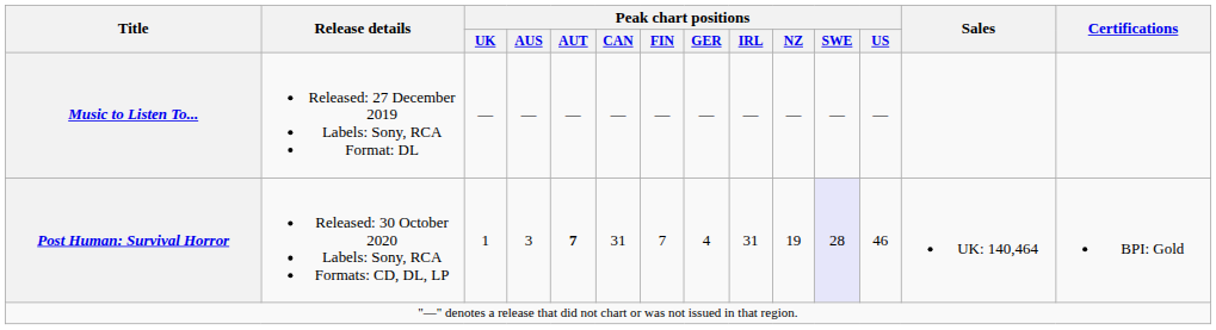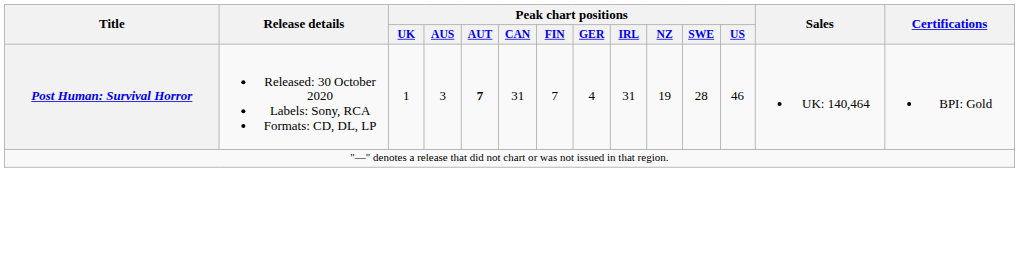 <table class="wikitable plainrowheaders" style="text-align:center;">
 <tr>
 <th scope="col" rowspan="2" style="width:21em;">Title</th>
 <th scope="col" rowspan="2" style="width:15em;">Release details</th>
 <th scope="col" colspan="10">Peak chart positions</th>
 <th scope="col" rowspan="2" style="width:11em;">Sales</th>
 <th scope="col" rowspan="2" style="width:11em;"><a href='#'>Certifications</a></th>
 </tr>
 <tr>
 <th scope="col" style="width:3em;font-size:90%;"><a href='#'>UK</a><br></th>
 <th scope="col" style="width:3em;font-size:90%;"><a href='#'>AUS</a><br></th>
 <th scope="col" style="width:3em;font-size:90%;"><a href='#'>AUT</a><br></th>
 <th scope="col" style="width:3em;font-size:90%;"><a href='#'>CAN</a><br></th>
 <th scope="col" style="width:3em;font-size:90%;"><a href='#'>FIN</a><br></th>
 <th scope="col" style="width:3em;font-size:90%;"><a href='#'>GER</a><br></th>
 <th scope="col" style="width:3em;font-size:90%;"><a href='#'>IRL</a><br></th>
 <th scope="col" style="width:3em;font-size:90%;"><a href='#'>NZ</a><br></th>
 <th scope="col" style="width:3em;font-size:90%;"><a href='#'>SWE</a><br></th>
 <th scope="col" style="width:3em;font-size:90%;"><a href='#'>US</a><br></th>
 </tr>
 <tr>
-<th scope="row"><em><a href='#'>Music to Listen To...</a></em></th>
-<td><br><ul><li>Released: 27 December 2019</li><li>Labels: Sony, RCA</li><li>Format: DL</li></ul></td>
-<td>—</td>
-<td>—</td>
-<td>—</td>
-<td>—</td>
-<td>—</td>
-<td>—</td>
-<td>—</td>
-<td>—</td>
-<td>—</td>
-<td>—</td>
-<td></td>
-<td></td>
-</tr>
-<tr>
 <th scope="row"><em><a href='#'>Post Human: Survival Horror</a></em></th>
 <td><br><ul><li>Released: 30 October 2020</li><li>Labels: Sony, RCA</li><li>Formats: CD, DL, LP</li></ul></td>
 <td>1</td>
 <td>3</td>
 <td><strong>7</strong></td>
 <td>31</td>
 <td>7</td>
 <td>4</td>
 <td>31</td>
 <td>19</td>
-<td style="background: lavender;">28</td>
+<td>28</td>
 <td>46</td>
 <td><br><ul><li>UK: 140,464</li></ul></td>
 <td><br><ul><li>BPI: Gold</li></ul></td>
 </tr>
 <tr>
 <td align="center" colspan="14" style="font-size: 85%">"—" denotes a release that did not chart or was not issued in that region.</td>
 </tr>
 </table>
